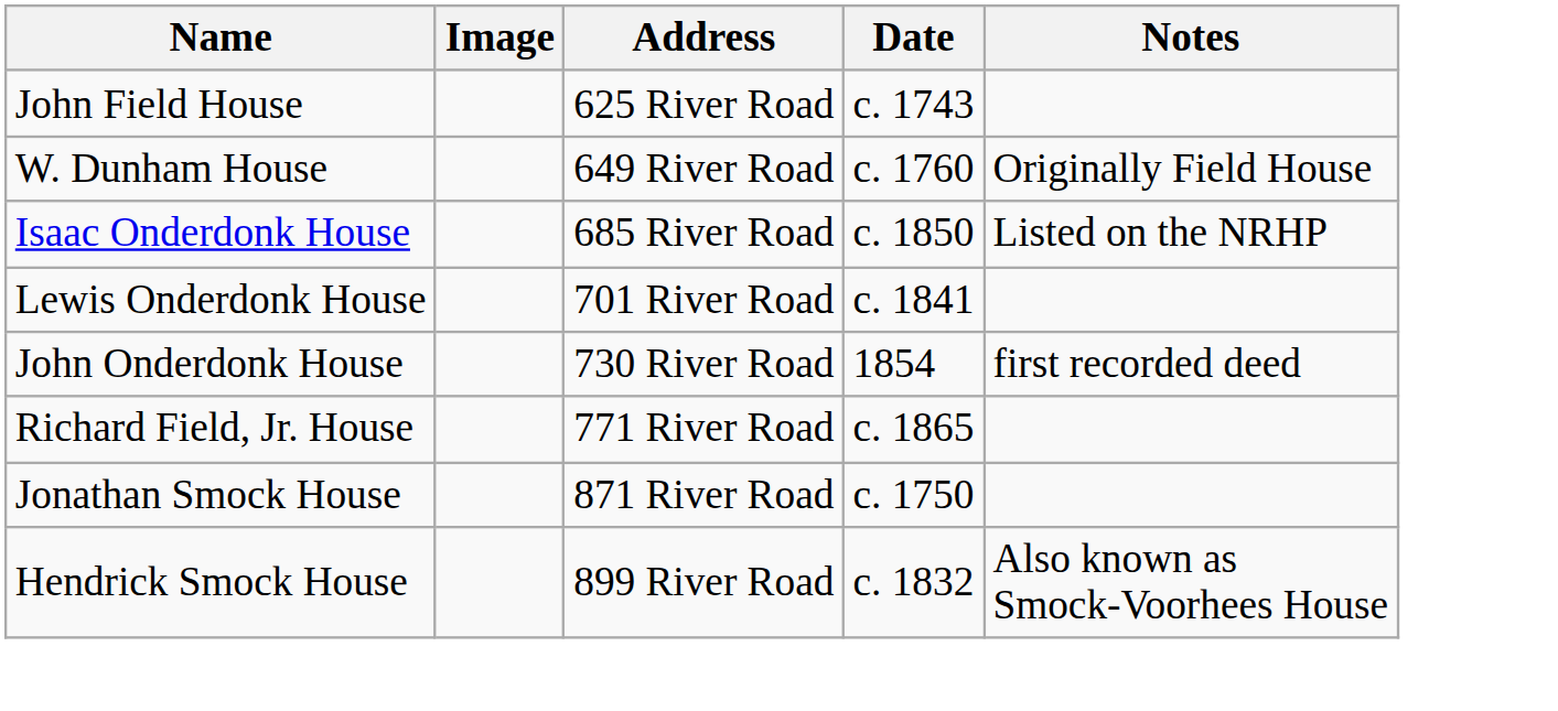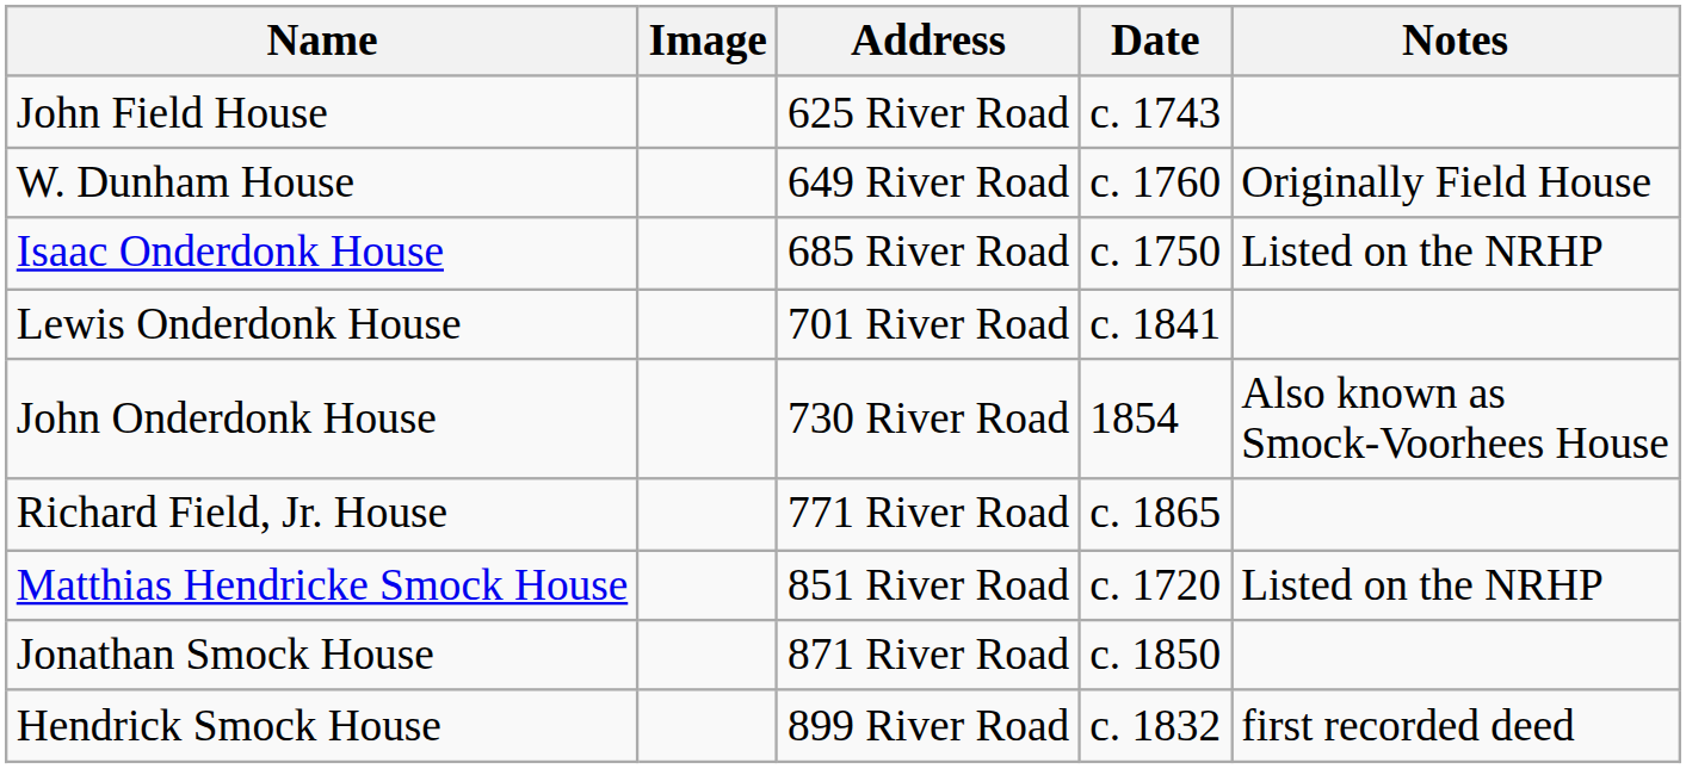 <table class="wikitable">
 <tr>
 <th>Name</th>
 <th>Image</th>
 <th>Address</th>
 <th>Date</th>
 <th>Notes</th>
 </tr>
 <tr>
 <td>John Field House</td>
 <td></td>
 <td>625 River Road</td>
 <td>c. 1743</td>
 <td></td>
 </tr>
 <tr>
 <td>W. Dunham House</td>
 <td></td>
 <td>649 River Road</td>
 <td>c. 1760</td>
 <td>Originally Field House</td>
 </tr>
 <tr>
 <td><a href='#'>Isaac Onderdonk House</a></td>
 <td></td>
 <td>685 River Road</td>
-<td>c. 1850</td>
+<td>c. 1750</td>
 <td>Listed on the NRHP</td>
 </tr>
 <tr>
 <td>Lewis Onderdonk House</td>
 <td></td>
 <td>701 River Road</td>
 <td>c. 1841</td>
 <td></td>
 </tr>
 <tr>
 <td>John Onderdonk House</td>
 <td></td>
 <td>730 River Road</td>
 <td>1854</td>
-<td>first recorded deed</td>
+<td>Also known as<br>Smock-Voorhees House</td>
 </tr>
 <tr>
 <td>Richard Field, Jr. House</td>
 <td></td>
 <td>771 River Road</td>
 <td>c. 1865</td>
 <td></td>
 </tr>
 <tr>
+<td><a href='#'>Matthias Hendricke Smock House</a></td>
+<td></td>
+<td>851 River Road</td>
+<td>c. 1720</td>
+<td>Listed on the NRHP</td>
+</tr>
+<tr>
 <td>Jonathan Smock House</td>
 <td></td>
 <td>871 River Road</td>
-<td>c. 1750</td>
+<td>c. 1850</td>
 <td></td>
 </tr>
 <tr>
 <td>Hendrick Smock House</td>
 <td></td>
 <td>899 River Road</td>
 <td>c. 1832</td>
-<td>Also known as<br>Smock-Voorhees House</td>
+<td>first recorded deed</td>
 </tr>
 </table>
